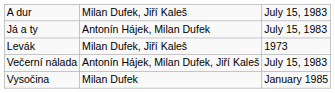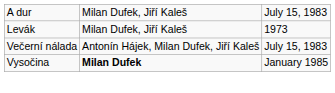 <table class="wikitable">
 <tr>
 <td>A dur</td>
 <td>Milan Dufek, Jiří Kaleš</td>
-<td>July 15, 1983</td>
-</tr>
-<tr>
-<td>Já a ty</td>
-<td>Antonín Hájek, Milan Dufek</td>
 <td>July 15, 1983</td>
 </tr>
 <tr>
 <td>Levák</td>
 <td>Milan Dufek, Jiří Kaleš</td>
 <td>1973</td>
 </tr>
 <tr>
 <td>Večerní nálada</td>
 <td>Antonín Hájek, Milan Dufek, Jiří Kaleš</td>
 <td>July 15, 1983</td>
 </tr>
 <tr>
 <td>Vysočina</td>
-<td>Milan Dufek</td>
+<td><strong>Milan Dufek</strong></td>
 <td>January 1985</td>
 </tr>
 </table>
